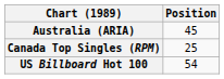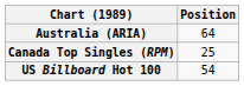 <table class="wikitable sortable plainrowheaders" style="text-align:center">
 <tr>
 <th>Chart (1989)</th>
 <th>Position</th>
 </tr>
 <tr>
 <th scope="row">Australia (ARIA)</th>
-<td>45</td>
+<td>64</td>
 </tr>
 <tr>
 <th scope="row">Canada Top Singles (<em>RPM</em>)</th>
 <td>25</td>
 </tr>
 <tr>
 <th scope="row">US <em>Billboard</em> Hot 100</th>
 <td>54</td>
 </tr>
 </table>
